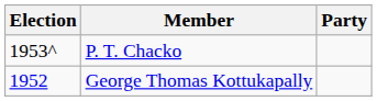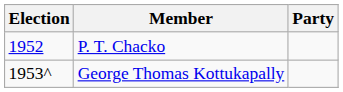 <table class="wikitable sortable">
 <tr>
 <th>Election</th>
 <th>Member</th>
 <th colspan=2>Party</th>
 </tr>
 <tr>
-<td>1953^</td>
+<td><a href='#'>1952</a></td>
 <td><a href='#'>P. T. Chacko</a></td>
 <td></td>
 </tr>
 <tr>
-<td><a href='#'>1952</a></td>
+<td>1953^</td>
 <td><a href='#'>George Thomas Kottukapally</a></td>
 </tr>
 </table>
